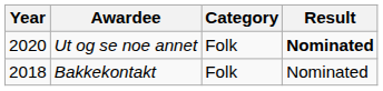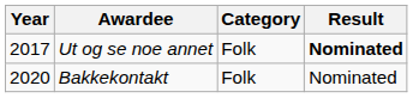 <table class="wikitable">
 <tr>
 <th>Year</th>
 <th><strong>Awardee</strong></th>
 <th>Category</th>
 <th>Result</th>
 </tr>
 <tr>
-<td>2020</td>
+<td>2017</td>
 <td><em>Ut og se noe annet</em></td>
 <td>Folk</td>
 <td><strong>Nominated</strong></td>
 </tr>
 <tr>
-<td>2018</td>
+<td>2020</td>
 <td><em>Bakkekontakt</em></td>
 <td>Folk</td>
 <td>Nominated</td>
 </tr>
 </table>
